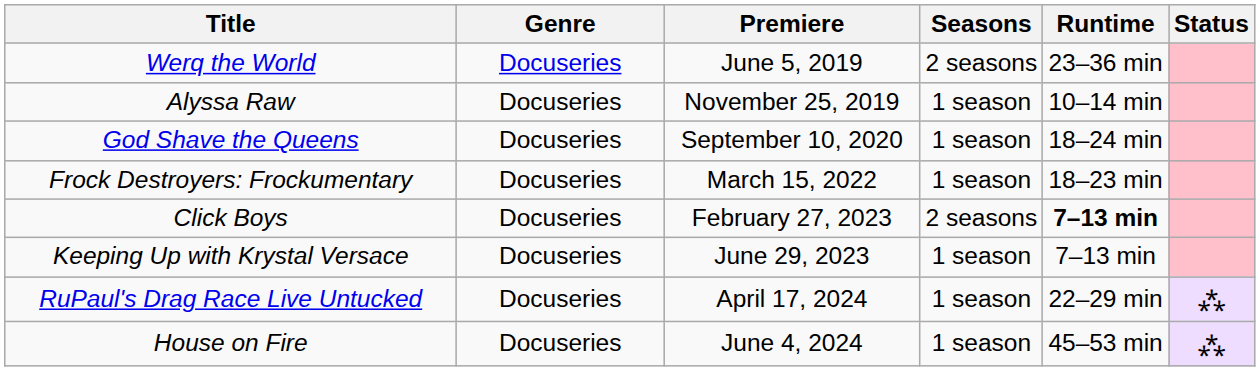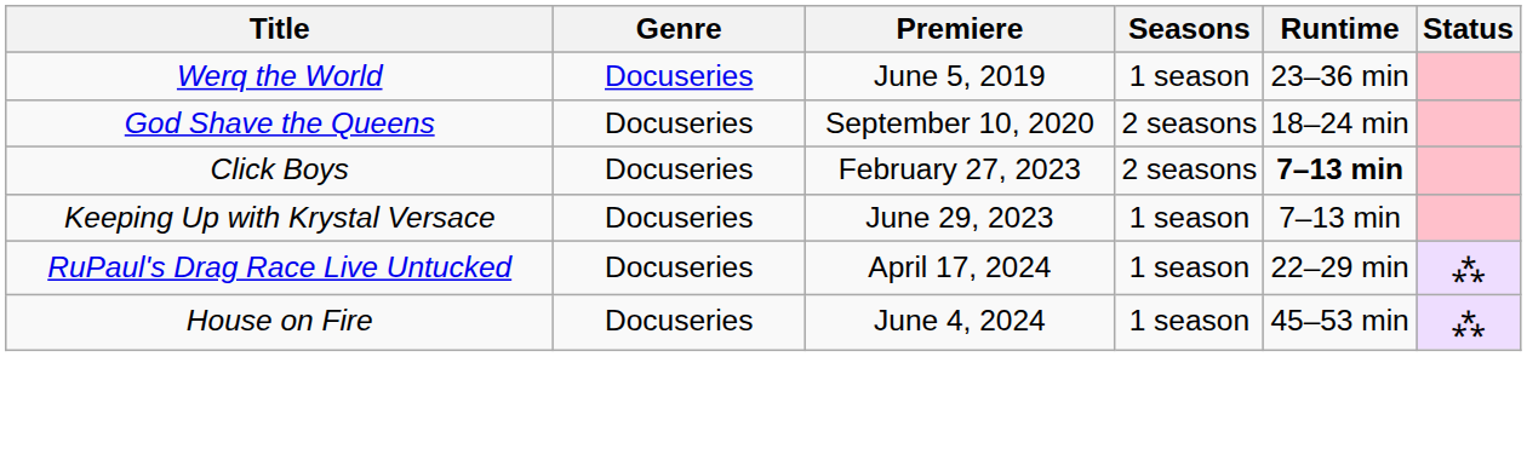 <table class="wikitable plainrowheaders sortable" style="text-align:center;">
 <tr>
 <th style="width: 18em" class="unsortable">Title</th>
 <th style="width: 08em">Genre</th>
 <th style="width: 10em">Premiere</th>
 <th>Seasons</th>
 <th>Runtime</th>
 <th>Status</th>
 </tr>
 <tr>
 <td><em><a href='#'>Werq the World</a></em></td>
 <td><a href='#'>Docuseries</a></td>
 <td>June 5, 2019</td>
-<td>2 seasons</td>
+<td>1 season</td>
 <td>23–36 min</td>
 <td style="background-color:#FFC0CB"></td>
-</tr>
-<tr>
-<td><em>Alyssa Raw</em></td>
-<td>Docuseries</td>
-<td>November 25, 2019</td>
-<td>1 season</td>
-<td>10–14 min</td>
-<td style="background-color: #FFC0CB"></td>
 </tr>
 <tr>
 <td><em><a href='#'>God Shave the Queens</a></em></td>
 <td>Docuseries</td>
 <td>September 10, 2020</td>
-<td>1 season</td>
+<td>2 seasons</td>
 <td>18–24 min</td>
-<td style="background-color: #FFC0CB"></td>
-</tr>
-<tr>
-<td><em>Frock Destroyers: Frockumentary</em></td>
-<td>Docuseries</td>
-<td>March 15, 2022</td>
-<td>1 season</td>
-<td>18–23 min</td>
 <td style="background-color: #FFC0CB"></td>
 </tr>
 <tr>
 <td><em>Click Boys</em></td>
 <td>Docuseries</td>
 <td>February 27, 2023</td>
 <td>2 seasons</td>
 <td><strong>7–13 min</strong></td>
 <td style="background-color: #FFC0CB"></td>
 </tr>
 <tr>
 <td><em>Keeping Up with Krystal Versace</em></td>
 <td>Docuseries</td>
 <td>June 29, 2023</td>
 <td>1 season</td>
 <td>7–13 min</td>
 <td style="background-color:#FFC0CB"></td>
 </tr>
 <tr>
 <td><em><a href='#'>RuPaul's Drag Race Live Untucked</a></em></td>
 <td>Docuseries</td>
 <td>April 17, 2024</td>
 <td>1 season</td>
 <td>22–29 min</td>
 <td style="background-color:#EEDDFF">⁂</td>
 </tr>
 <tr>
 <td><em>House on Fire</em></td>
 <td>Docuseries</td>
 <td>June 4, 2024</td>
 <td>1 season</td>
 <td>45–53 min</td>
 <td style="background-color:#EEDDFF">⁂</td>
 </tr>
 </table>
